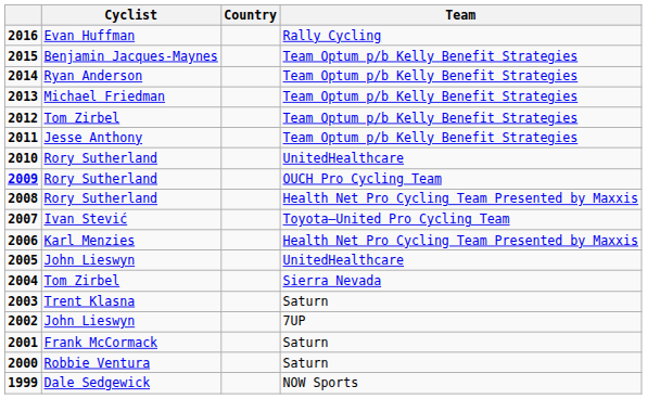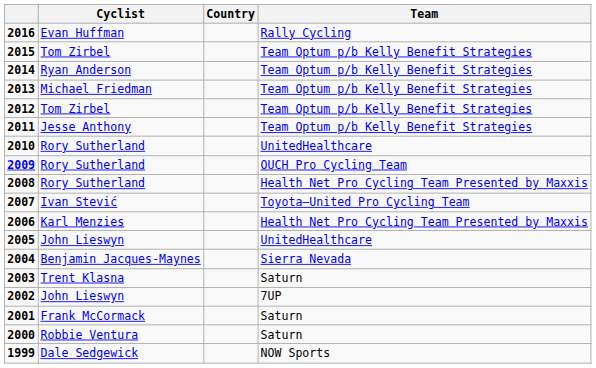 <table class="wikitable">
 <tr style="background:#ccf;">
 <th></th>
 <th>Cyclist</th>
 <th>Country</th>
 <th>Team</th>
 </tr>
 <tr>
 <td><strong>2016</strong></td>
 <td><a href='#'>Evan Huffman</a></td>
 <td></td>
 <td><a href='#'>Rally Cycling</a></td>
 </tr>
 <tr>
 <td><strong>2015</strong></td>
-<td><a href='#'>Benjamin Jacques-Maynes</a></td>
+<td><a href='#'>Tom Zirbel</a></td>
 <td></td>
 <td><a href='#'>Team Optum p/b Kelly Benefit Strategies</a></td>
 </tr>
 <tr>
 <td><strong>2014</strong></td>
 <td><a href='#'>Ryan Anderson</a></td>
 <td></td>
 <td><a href='#'>Team Optum p/b Kelly Benefit Strategies</a></td>
 </tr>
 <tr>
 <td><strong>2013</strong></td>
 <td><a href='#'>Michael Friedman</a></td>
 <td></td>
 <td><a href='#'>Team Optum p/b Kelly Benefit Strategies</a></td>
 </tr>
 <tr>
 <td><strong>2012</strong></td>
 <td><a href='#'>Tom Zirbel</a></td>
 <td></td>
 <td><a href='#'>Team Optum p/b Kelly Benefit Strategies</a></td>
 </tr>
 <tr>
 <td><strong>2011</strong></td>
 <td><a href='#'>Jesse Anthony</a></td>
 <td></td>
 <td><a href='#'>Team Optum p/b Kelly Benefit Strategies</a></td>
 </tr>
 <tr>
 <td><strong>2010</strong></td>
 <td><a href='#'>Rory Sutherland</a></td>
 <td></td>
 <td><a href='#'>UnitedHealthcare</a></td>
 </tr>
 <tr>
 <td><strong><a href='#'>2009</a></strong></td>
 <td><a href='#'>Rory Sutherland</a></td>
 <td></td>
 <td><a href='#'>OUCH Pro Cycling Team</a></td>
 </tr>
 <tr>
 <td><strong>2008</strong></td>
 <td><a href='#'>Rory Sutherland</a></td>
 <td></td>
 <td><a href='#'>Health Net Pro Cycling Team Presented by Maxxis</a></td>
 </tr>
 <tr>
 <td><strong>2007</strong></td>
 <td><a href='#'>Ivan Stević</a></td>
 <td></td>
 <td><a href='#'>Toyota–United Pro Cycling Team</a></td>
 </tr>
 <tr>
 <td><strong>2006</strong></td>
 <td><a href='#'>Karl Menzies</a></td>
 <td></td>
 <td><a href='#'>Health Net Pro Cycling Team Presented by Maxxis</a></td>
 </tr>
 <tr>
 <td><strong>2005</strong></td>
 <td><a href='#'>John Lieswyn</a></td>
 <td></td>
 <td><a href='#'>UnitedHealthcare</a></td>
 </tr>
 <tr>
 <td><strong>2004</strong></td>
-<td><a href='#'>Tom Zirbel</a></td>
+<td><a href='#'>Benjamin Jacques-Maynes</a></td>
 <td></td>
 <td><a href='#'>Sierra Nevada</a></td>
 </tr>
 <tr>
 <td><strong>2003</strong></td>
 <td><a href='#'>Trent Klasna</a></td>
 <td></td>
 <td>Saturn</td>
 </tr>
 <tr>
 <td><strong>2002</strong></td>
 <td><a href='#'>John Lieswyn</a></td>
 <td></td>
 <td>7UP</td>
 </tr>
 <tr>
 <td><strong>2001</strong></td>
 <td><a href='#'>Frank McCormack</a></td>
 <td></td>
 <td>Saturn</td>
 </tr>
 <tr>
 <td><strong>2000</strong></td>
 <td><a href='#'>Robbie Ventura</a></td>
 <td></td>
 <td>Saturn</td>
 </tr>
 <tr>
 <td><strong>1999</strong></td>
 <td><a href='#'>Dale Sedgewick</a></td>
 <td></td>
 <td>NOW Sports</td>
 </tr>
 </table>
